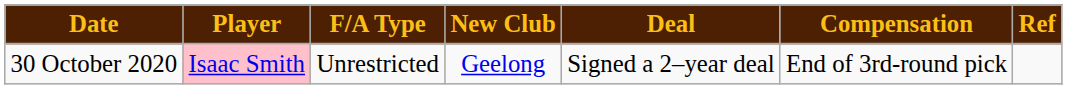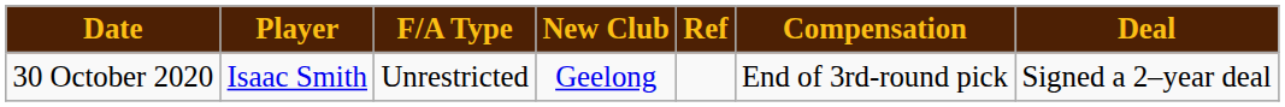 <table class="wikitable" style="text-align:center">
 <tr>
 <th style="background:#4D2004; color:#FBBF15">Date</th>
 <th style="background:#4D2004; color:#FBBF15">Player</th>
 <th style="background:#4D2004; color:#FBBF15">F/A Type</th>
 <th style="background:#4D2004; color:#FBBF15">New Club</th>
+<th style="background:#4D2004; color:#FBBF15">Ref</th>
+<th style="background:#4D2004; color:#FBBF15">Compensation</th>
 <th style="background:#4D2004; color:#FBBF15">Deal</th>
-<th style="background:#4D2004; color:#FBBF15">Compensation</th>
-<th style="background:#4D2004; color:#FBBF15">Ref</th>
 </tr>
 <tr>
 <td>30 October 2020</td>
-<td style="background: pink;"><a href='#'>Isaac Smith</a></td>
+<td><a href='#'>Isaac Smith</a></td>
 <td>Unrestricted</td>
 <td><a href='#'>Geelong</a></td>
+<td></td>
+<td>End of 3rd-round pick</td>
 <td>Signed a 2–year deal</td>
-<td>End of 3rd-round pick</td>
-<td></td>
 </tr>
 </table>
